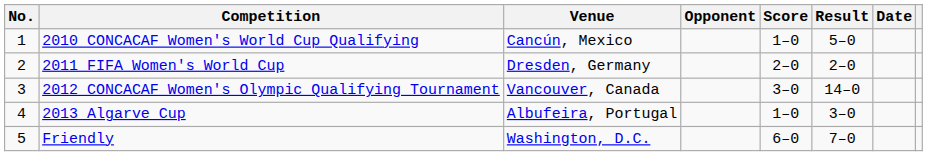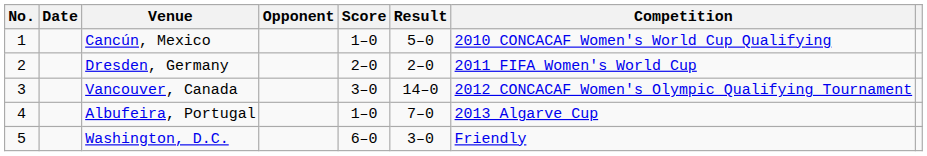 <table class="wikitable sortable">
 <tr>
 <th scope="col">No.</th>
-<th scope="col">Competition</th>
+<th scope="col">Date</th>
 <th scope="col">Venue</th>
 <th scope="col">Opponent</th>
 <th scope="col">Score</th>
 <th scope="col">Result</th>
-<th scope="col">Date</th>
+<th scope="col">Competition</th>
 <th scope="col" class="unsortable"></th>
 </tr>
 <tr>
 <td style="text-align:center">1</td>
-<td><a href='#'>2010 CONCACAF Women's World Cup Qualifying</a></td>
+<td></td>
 <td><a href='#'>Cancún</a>, Mexico</td>
 <td></td>
 <td style="text-align:center">1–0</td>
 <td style="text-align:center">5–0</td>
-<td></td>
+<td><a href='#'>2010 CONCACAF Women's World Cup Qualifying</a></td>
 <td></td>
 </tr>
 <tr>
 <td style="text-align:center">2</td>
-<td><a href='#'>2011 FIFA Women's World Cup</a></td>
+<td></td>
 <td><a href='#'>Dresden</a>, Germany</td>
 <td></td>
 <td style="text-align:center">2–0</td>
 <td style="text-align:center">2–0</td>
-<td></td>
+<td><a href='#'>2011 FIFA Women's World Cup</a></td>
 <td></td>
 </tr>
 <tr>
 <td style="text-align:center">3</td>
-<td><a href='#'>2012 CONCACAF Women's Olympic Qualifying Tournament</a></td>
+<td></td>
 <td><a href='#'>Vancouver</a>, Canada</td>
 <td></td>
 <td style="text-align:center">3–0</td>
 <td style="text-align:center">14–0</td>
-<td></td>
+<td><a href='#'>2012 CONCACAF Women's Olympic Qualifying Tournament</a></td>
 <td></td>
 </tr>
 <tr>
 <td style="text-align:center">4</td>
-<td><a href='#'>2013 Algarve Cup</a></td>
+<td></td>
 <td><a href='#'>Albufeira</a>, Portugal</td>
 <td></td>
 <td style="text-align:center">1–0</td>
-<td style="text-align:center">3–0</td>
-<td></td>
+<td style="text-align:center">7–0</td>
+<td><a href='#'>2013 Algarve Cup</a></td>
 <td></td>
 </tr>
 <tr>
 <td style="text-align:center">5</td>
-<td><a href='#'>Friendly</a></td>
+<td></td>
 <td><a href='#'>Washington, D.C.</a></td>
 <td></td>
 <td style="text-align:center">6–0</td>
-<td style="text-align:center">7–0</td>
-<td></td>
+<td style="text-align:center">3–0</td>
+<td><a href='#'>Friendly</a></td>
 <td></td>
 </tr>
 </table>
